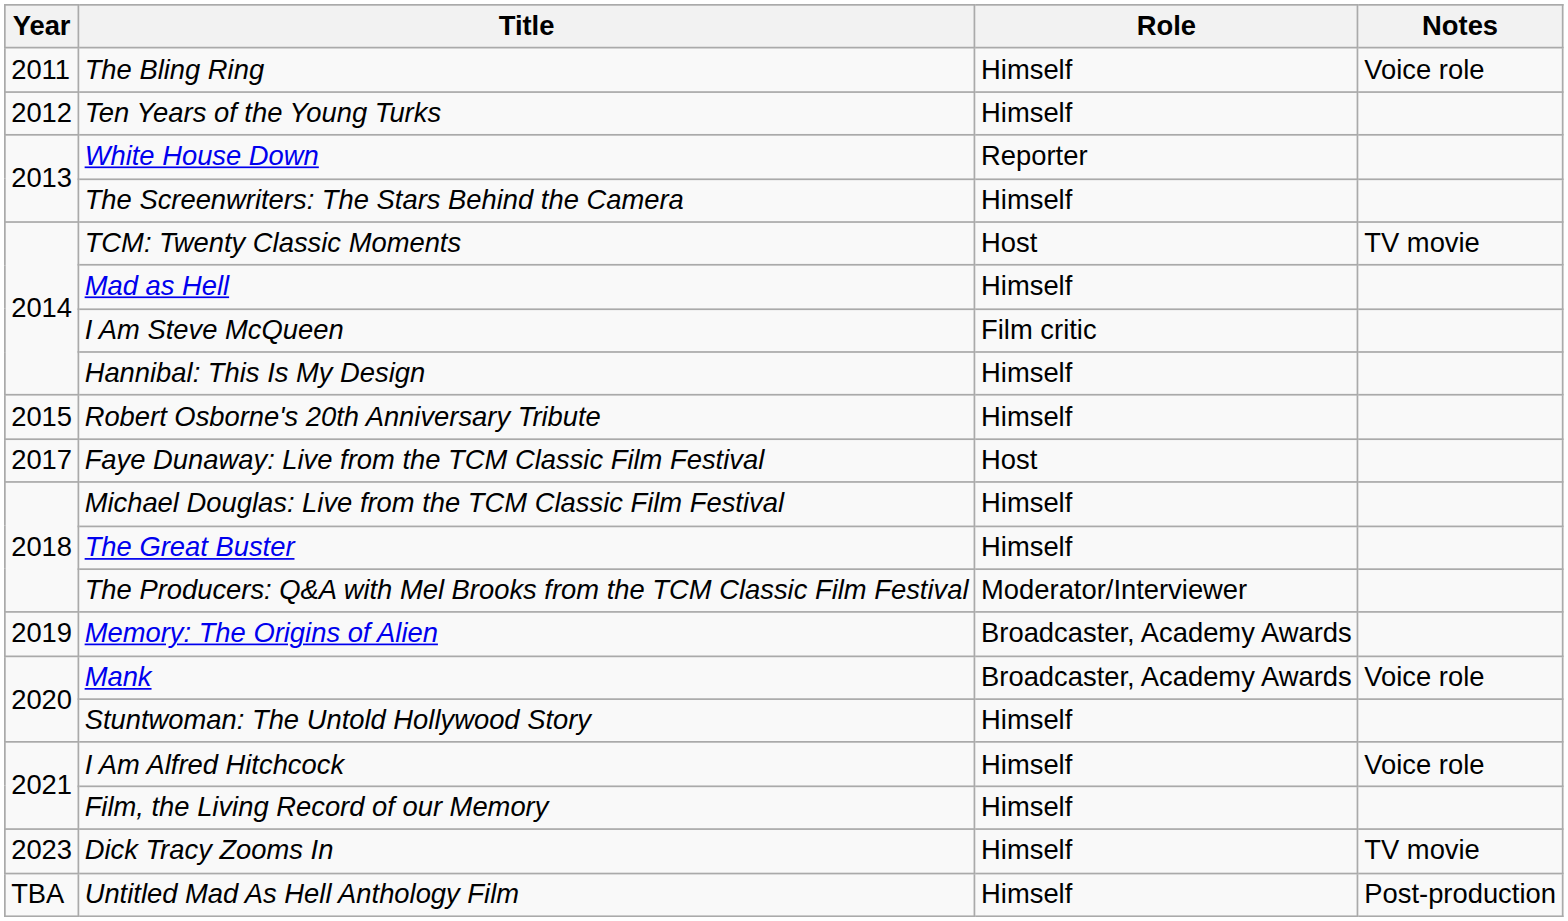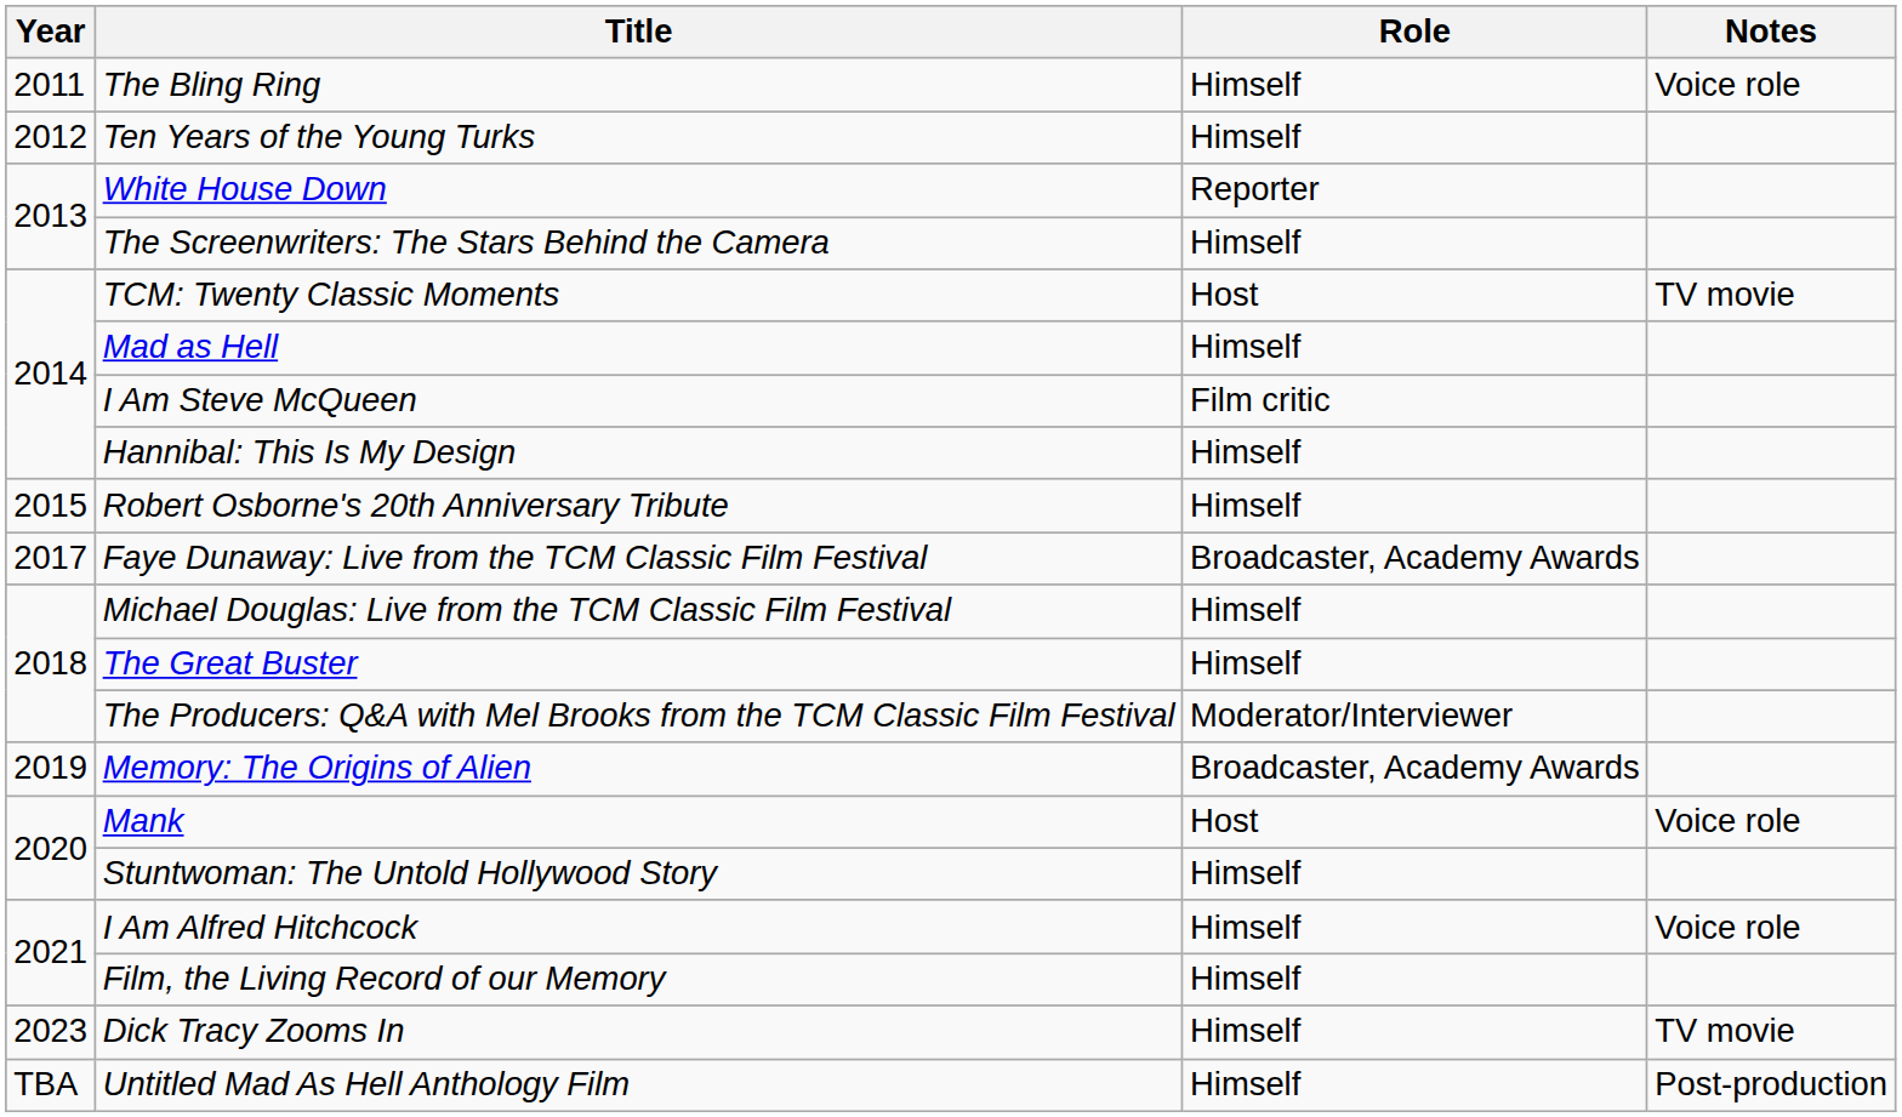 <table class="wikitable sortable">
 <tr>
 <th>Year</th>
 <th>Title</th>
 <th>Role</th>
 <th>Notes</th>
 </tr>
 <tr>
 <td>2011</td>
 <td><em>The Bling Ring</em></td>
 <td>Himself</td>
 <td>Voice role</td>
 </tr>
 <tr>
 <td>2012</td>
 <td><em>Ten Years of the Young Turks</em></td>
 <td>Himself</td>
 <td></td>
 </tr>
 <tr>
 <td rowspan="2">2013</td>
 <td><em><a href='#'>White House Down</a></em></td>
 <td>Reporter</td>
 <td></td>
 </tr>
 <tr>
 <td><em>The Screenwriters: The Stars Behind the Camera</em></td>
 <td>Himself</td>
 <td></td>
 </tr>
 <tr>
 <td rowspan="4">2014</td>
 <td><em>TCM: Twenty Classic Moments</em></td>
 <td>Host</td>
 <td>TV movie</td>
 </tr>
 <tr>
 <td><em><a href='#'>Mad as Hell</a></em></td>
 <td>Himself</td>
 <td></td>
 </tr>
 <tr>
 <td><em>I Am Steve McQueen</em></td>
 <td>Film critic</td>
 <td></td>
 </tr>
 <tr>
 <td><em>Hannibal: This Is My Design</em></td>
 <td>Himself</td>
 <td></td>
 </tr>
 <tr>
 <td>2015</td>
 <td><em>Robert Osborne's 20th Anniversary Tribute</em></td>
 <td>Himself</td>
 <td></td>
 </tr>
 <tr>
 <td>2017</td>
 <td><em>Faye Dunaway: Live from the TCM Classic Film Festival</em></td>
-<td>Host</td>
+<td>Broadcaster, Academy Awards</td>
 <td></td>
 </tr>
 <tr>
 <td rowspan="3">2018</td>
 <td><em>Michael Douglas: Live from the TCM Classic Film Festival</em></td>
 <td>Himself</td>
 <td></td>
 </tr>
 <tr>
 <td><em><a href='#'>The Great Buster</a></em></td>
 <td>Himself</td>
 <td></td>
 </tr>
 <tr>
 <td><em>The Producers: Q&A with Mel Brooks from the TCM Classic Film Festival</em></td>
 <td>Moderator/Interviewer</td>
 <td></td>
 </tr>
 <tr>
 <td>2019</td>
 <td><em><a href='#'>Memory: The Origins of Alien</a></em></td>
 <td>Broadcaster, Academy Awards</td>
 <td></td>
 </tr>
 <tr>
 <td rowspan="2">2020</td>
 <td><em><a href='#'>Mank</a></em></td>
-<td>Broadcaster, Academy Awards</td>
+<td>Host</td>
 <td>Voice role</td>
 </tr>
 <tr>
 <td><em>Stuntwoman: The Untold Hollywood Story</em></td>
 <td>Himself</td>
 <td></td>
 </tr>
 <tr>
 <td rowspan="2">2021</td>
 <td><em>I Am Alfred Hitchcock</em></td>
 <td>Himself</td>
 <td>Voice role</td>
 </tr>
 <tr>
 <td><em>Film, the Living Record of our Memory</em></td>
 <td>Himself</td>
 <td></td>
 </tr>
 <tr>
 <td>2023</td>
 <td><em>Dick Tracy Zooms In</em></td>
 <td>Himself</td>
 <td>TV movie</td>
 </tr>
 <tr>
 <td>TBA</td>
 <td><em>Untitled Mad As Hell Anthology Film</em></td>
 <td>Himself</td>
 <td>Post-production</td>
 </tr>
 </table>
